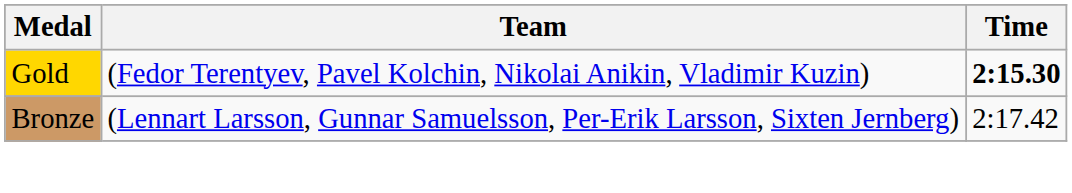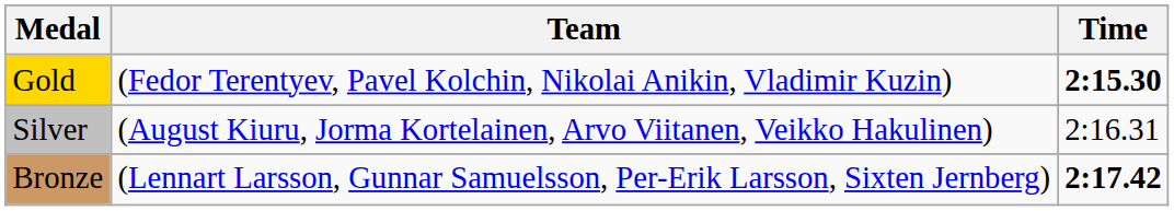 <table class="wikitable">
 <tr>
 <th>Medal</th>
 <th>Team</th>
 <th>Time</th>
 </tr>
 <tr>
 <td bgcolor="gold">Gold</td>
 <td> (<a href='#'>Fedor Terentyev</a>, <a href='#'>Pavel Kolchin</a>, <a href='#'>Nikolai Anikin</a>, <a href='#'>Vladimir Kuzin</a>)</td>
 <td><strong>2:15.30</strong></td>
 </tr>
 <tr>
+<td bgcolor="silver">Silver</td>
+<td> (<a href='#'>August Kiuru</a>, <a href='#'>Jorma Kortelainen</a>, <a href='#'>Arvo Viitanen</a>, <a href='#'>Veikko Hakulinen</a>)</td>
+<td>2:16.31</td>
+</tr>
+<tr>
 <td bgcolor="#CC9966">Bronze</td>
 <td> (<a href='#'>Lennart Larsson</a>, <a href='#'>Gunnar Samuelsson</a>, <a href='#'>Per-Erik Larsson</a>, <a href='#'>Sixten Jernberg</a>)</td>
-<td>2:17.42</td>
+<td><strong>2:17.42</strong></td>
 </tr>
 </table>
